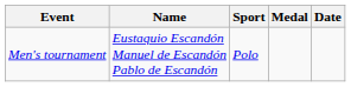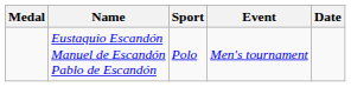 <table class="wikitable sortable" style="font-size:95%;">
 <tr>
-<th>Event</th>
+<th>Medal</th>
 <th>Name</th>
 <th>Sport</th>
-<th>Medal</th>
+<th>Event</th>
 <th>Date</th>
 </tr>
 <tr>
-<td><em><a href='#'>Men's tournament</a></em></td>
+<td><em></em></td>
 <td><em><a href='#'>Eustaquio Escandón</a><br><a href='#'>Manuel de Escandón</a><br><a href='#'>Pablo de Escandón</a></em></td>
 <td><em><a href='#'>Polo</a></em></td>
-<td><em></em></td>
+<td><em><a href='#'>Men's tournament</a></em></td>
 <td><em></em></td>
 </tr>
 </table>
